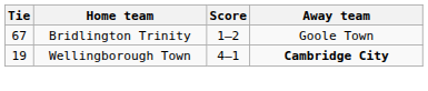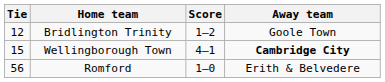 <table class="wikitable" style="text-align:center;">
 <tr>
 <th width=20>Tie</th>
 <th width=175>Home team</th>
 <th width=20>Score</th>
 <th width=175>Away team</th>
 </tr>
 <tr>
-<td>67</td>
+<td>12</td>
 <td>Bridlington Trinity</td>
 <td>1–2</td>
 <td>Goole Town</td>
 </tr>
 <tr>
-<td>19</td>
+<td>15</td>
 <td>Wellingborough Town</td>
 <td>4–1</td>
 <td><strong>Cambridge City</strong></td>
 </tr>
+<tr>
+<td>56</td>
+<td>Romford</td>
+<td>1–0</td>
+<td>Erith & Belvedere</td>
+</tr>
 </table>
